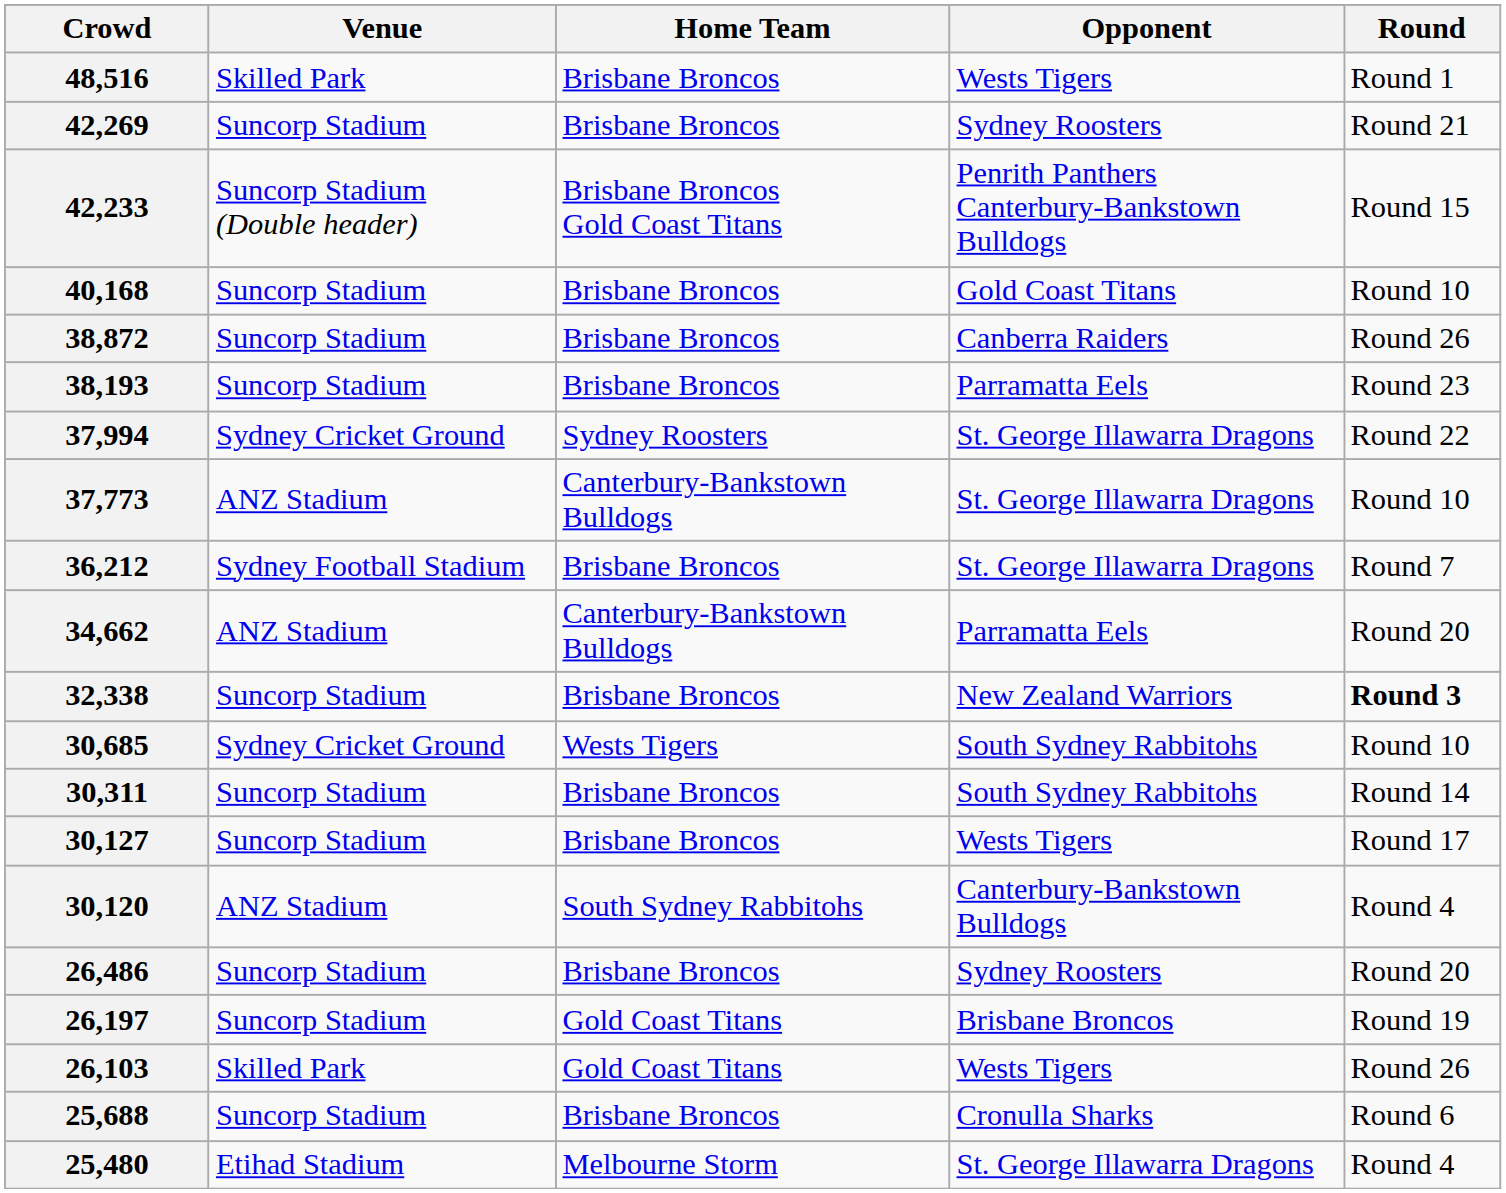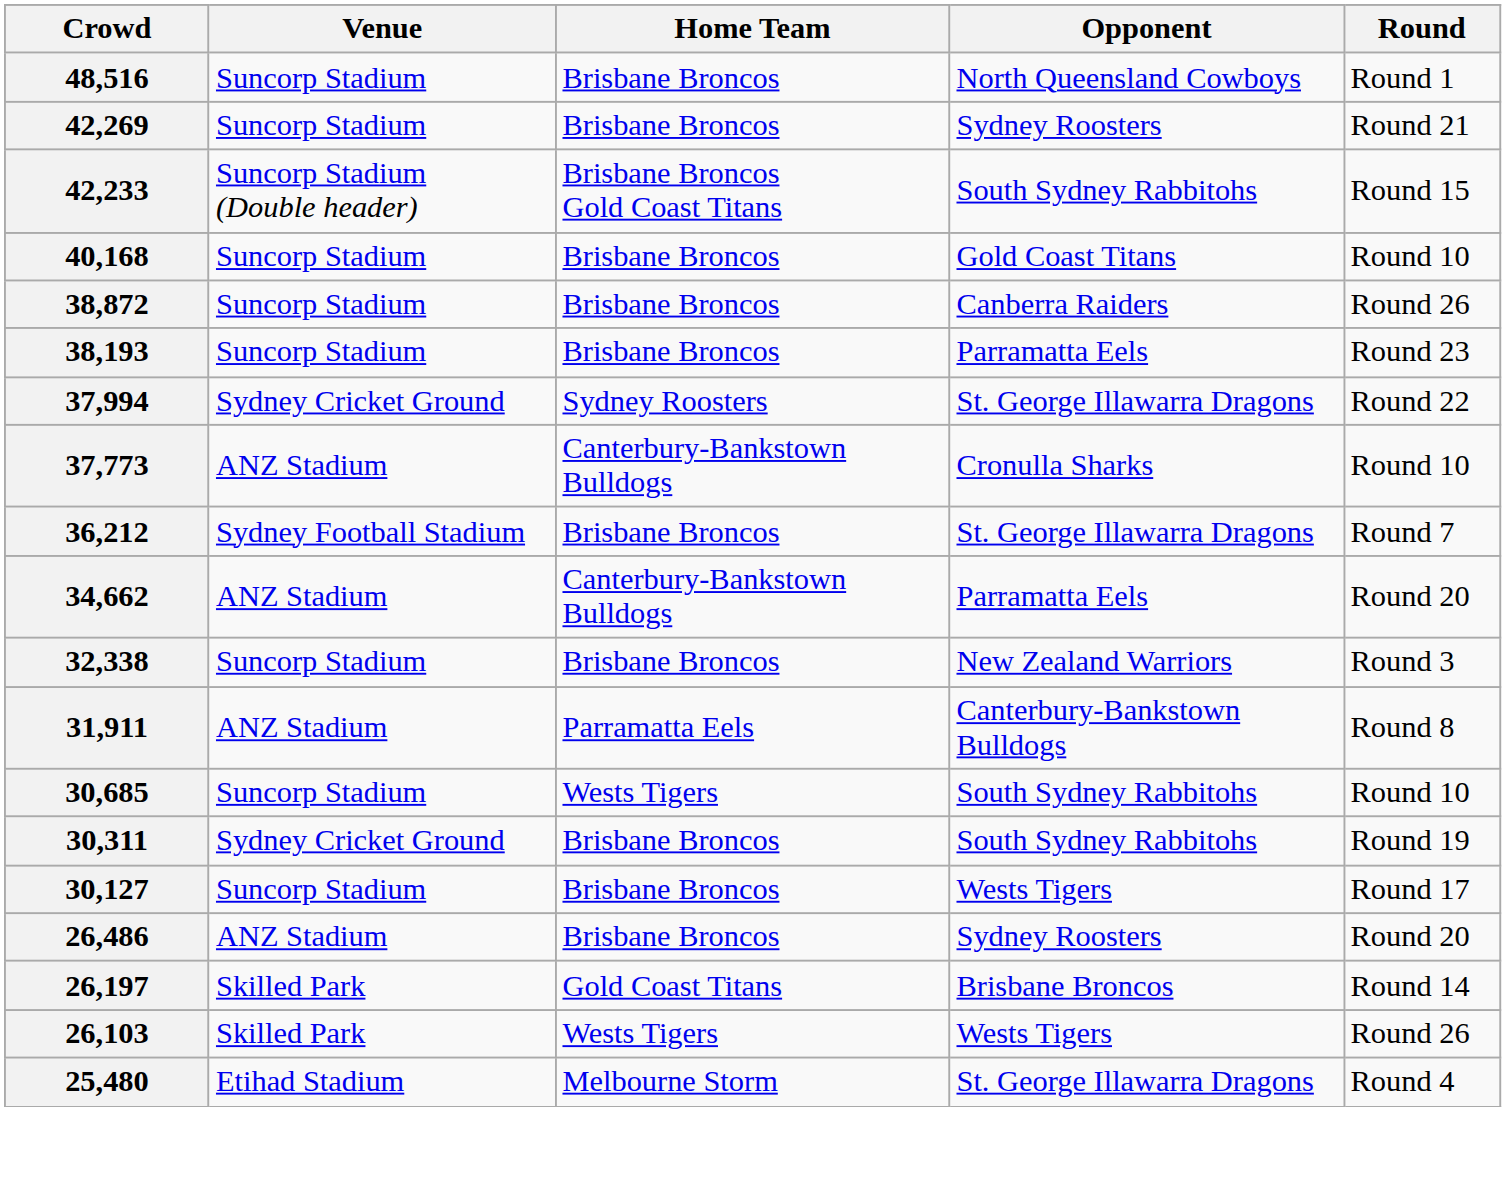 <table class="wikitable" style="text-align:left;">
 <tr>
 <th width=100>Crowd</th>
 <th width=175>Venue</th>
 <th width=200>Home Team</th>
 <th width=200>Opponent</th>
 <th width=75>Round</th>
 </tr>
 <tr>
 <th>48,516</th>
-<td><a href='#'>Skilled Park</a></td>
+<td><a href='#'>Suncorp Stadium</a></td>
 <td><a href='#'>Brisbane Broncos</a></td>
-<td><a href='#'>Wests Tigers</a></td>
+<td><a href='#'>North Queensland Cowboys</a></td>
 <td>Round 1</td>
 </tr>
 <tr>
 <th>42,269</th>
 <td><a href='#'>Suncorp Stadium</a></td>
 <td><a href='#'>Brisbane Broncos</a></td>
 <td><a href='#'>Sydney Roosters</a></td>
 <td>Round 21</td>
 </tr>
 <tr>
 <th>42,233</th>
 <td><a href='#'>Suncorp Stadium</a><br><em>(Double header)</em></td>
 <td><a href='#'>Brisbane Broncos</a><br><a href='#'>Gold Coast Titans</a></td>
-<td><a href='#'>Penrith Panthers</a><br><a href='#'>Canterbury-Bankstown Bulldogs</a></td>
+<td><a href='#'>South Sydney Rabbitohs</a></td>
 <td>Round 15</td>
 </tr>
 <tr>
 <th>40,168</th>
 <td><a href='#'>Suncorp Stadium</a></td>
 <td><a href='#'>Brisbane Broncos</a></td>
 <td><a href='#'>Gold Coast Titans</a></td>
 <td>Round 10</td>
 </tr>
 <tr>
 <th>38,872</th>
 <td><a href='#'>Suncorp Stadium</a></td>
 <td><a href='#'>Brisbane Broncos</a></td>
 <td><a href='#'>Canberra Raiders</a></td>
 <td>Round 26</td>
 </tr>
 <tr>
 <th>38,193</th>
 <td><a href='#'>Suncorp Stadium</a></td>
 <td><a href='#'>Brisbane Broncos</a></td>
 <td><a href='#'>Parramatta Eels</a></td>
 <td>Round 23</td>
 </tr>
 <tr>
 <th>37,994</th>
 <td><a href='#'>Sydney Cricket Ground</a></td>
 <td><a href='#'>Sydney Roosters</a></td>
 <td><a href='#'>St. George Illawarra Dragons</a></td>
 <td>Round 22</td>
 </tr>
 <tr>
 <th>37,773</th>
 <td><a href='#'>ANZ Stadium</a></td>
 <td><a href='#'>Canterbury-Bankstown Bulldogs</a></td>
-<td><a href='#'>St. George Illawarra Dragons</a></td>
+<td><a href='#'>Cronulla Sharks</a></td>
 <td>Round 10</td>
 </tr>
 <tr>
 <th>36,212</th>
 <td><a href='#'>Sydney Football Stadium</a></td>
 <td><a href='#'>Brisbane Broncos</a></td>
 <td><a href='#'>St. George Illawarra Dragons</a></td>
 <td>Round 7</td>
 </tr>
 <tr>
 <th>34,662</th>
 <td><a href='#'>ANZ Stadium</a></td>
 <td><a href='#'>Canterbury-Bankstown Bulldogs</a></td>
 <td><a href='#'>Parramatta Eels</a></td>
 <td>Round 20</td>
 </tr>
 <tr>
 <th>32,338</th>
 <td><a href='#'>Suncorp Stadium</a></td>
 <td><a href='#'>Brisbane Broncos</a></td>
 <td><a href='#'>New Zealand Warriors</a></td>
-<td><strong>Round 3</strong></td>
+<td>Round 3</td>
+</tr>
+<tr>
+<th>31,911</th>
+<td><a href='#'>ANZ Stadium</a></td>
+<td><a href='#'>Parramatta Eels</a></td>
+<td><a href='#'>Canterbury-Bankstown Bulldogs</a></td>
+<td>Round 8</td>
 </tr>
 <tr>
 <th>30,685</th>
-<td><a href='#'>Sydney Cricket Ground</a></td>
+<td><a href='#'>Suncorp Stadium</a></td>
 <td><a href='#'>Wests Tigers</a></td>
 <td><a href='#'>South Sydney Rabbitohs</a></td>
 <td>Round 10</td>
 </tr>
 <tr>
 <th>30,311</th>
-<td><a href='#'>Suncorp Stadium</a></td>
+<td><a href='#'>Sydney Cricket Ground</a></td>
 <td><a href='#'>Brisbane Broncos</a></td>
 <td><a href='#'>South Sydney Rabbitohs</a></td>
-<td>Round 14</td>
+<td>Round 19</td>
 </tr>
 <tr>
 <th>30,127</th>
 <td><a href='#'>Suncorp Stadium</a></td>
 <td><a href='#'>Brisbane Broncos</a></td>
 <td><a href='#'>Wests Tigers</a></td>
 <td>Round 17</td>
 </tr>
 <tr>
-<th>30,120</th>
+<th>26,486</th>
 <td><a href='#'>ANZ Stadium</a></td>
-<td><a href='#'>South Sydney Rabbitohs</a></td>
-<td><a href='#'>Canterbury-Bankstown Bulldogs</a></td>
-<td>Round 4</td>
-</tr>
-<tr>
-<th>26,486</th>
-<td><a href='#'>Suncorp Stadium</a></td>
 <td><a href='#'>Brisbane Broncos</a></td>
 <td><a href='#'>Sydney Roosters</a></td>
 <td>Round 20</td>
 </tr>
 <tr>
 <th>26,197</th>
-<td><a href='#'>Suncorp Stadium</a></td>
+<td><a href='#'>Skilled Park</a></td>
 <td><a href='#'>Gold Coast Titans</a></td>
 <td><a href='#'>Brisbane Broncos</a></td>
-<td>Round 19</td>
+<td>Round 14</td>
 </tr>
 <tr>
 <th>26,103</th>
 <td><a href='#'>Skilled Park</a></td>
-<td><a href='#'>Gold Coast Titans</a></td>
+<td><a href='#'>Wests Tigers</a></td>
 <td><a href='#'>Wests Tigers</a></td>
 <td>Round 26</td>
-</tr>
-<tr>
-<th>25,688</th>
-<td><a href='#'>Suncorp Stadium</a></td>
-<td><a href='#'>Brisbane Broncos</a></td>
-<td><a href='#'>Cronulla Sharks</a></td>
-<td>Round 6</td>
 </tr>
 <tr>
 <th>25,480</th>
 <td><a href='#'>Etihad Stadium</a></td>
 <td><a href='#'>Melbourne Storm</a></td>
 <td><a href='#'>St. George Illawarra Dragons</a></td>
 <td>Round 4</td>
 </tr>
 </table>
